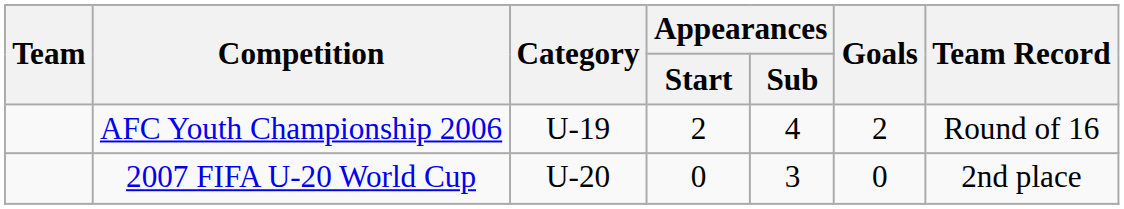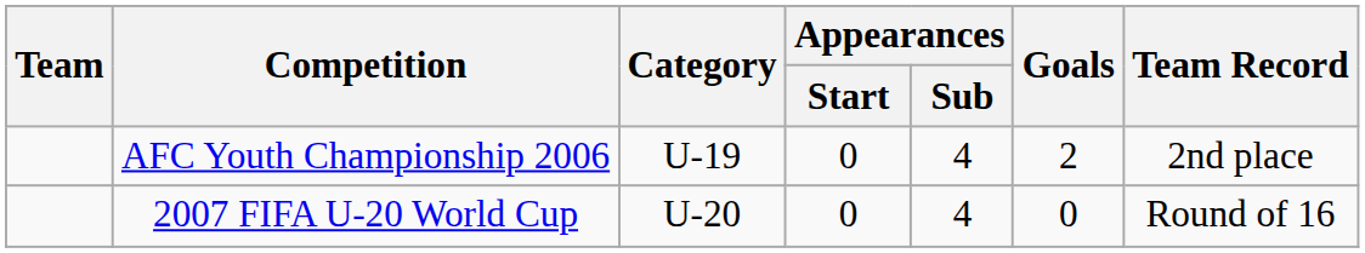 <table class="wikitable" style="text-align: center;">
 <tr>
 <th rowspan="2">Team</th>
 <th rowspan="2">Competition</th>
 <th rowspan="2">Category</th>
 <th colspan="2">Appearances</th>
 <th rowspan="2">Goals</th>
 <th rowspan="2">Team Record</th>
 </tr>
 <tr>
 <th>Start</th>
 <th>Sub</th>
 </tr>
 <tr>
 <td align="left"></td>
 <td><a href='#'>AFC Youth Championship 2006</a></td>
 <td>U-19</td>
-<td>2</td>
+<td>0</td>
 <td>4</td>
 <td>2</td>
-<td>Round of 16</td>
+<td>2nd place</td>
 </tr>
 <tr>
 <td align="left"></td>
 <td><a href='#'>2007 FIFA U-20 World Cup</a></td>
 <td>U-20</td>
 <td>0</td>
-<td>3</td>
+<td>4</td>
 <td>0</td>
-<td>2nd place</td>
+<td>Round of 16</td>
 </tr>
 </table>
